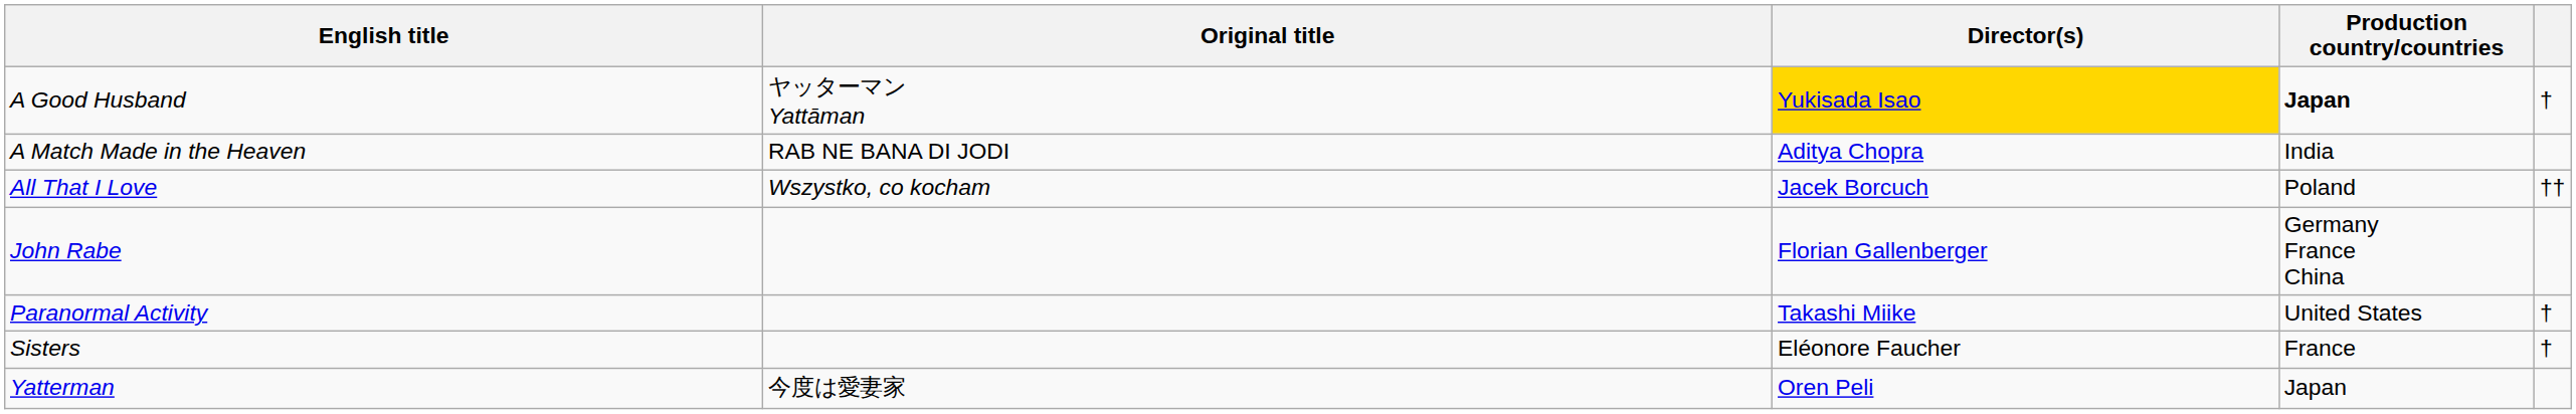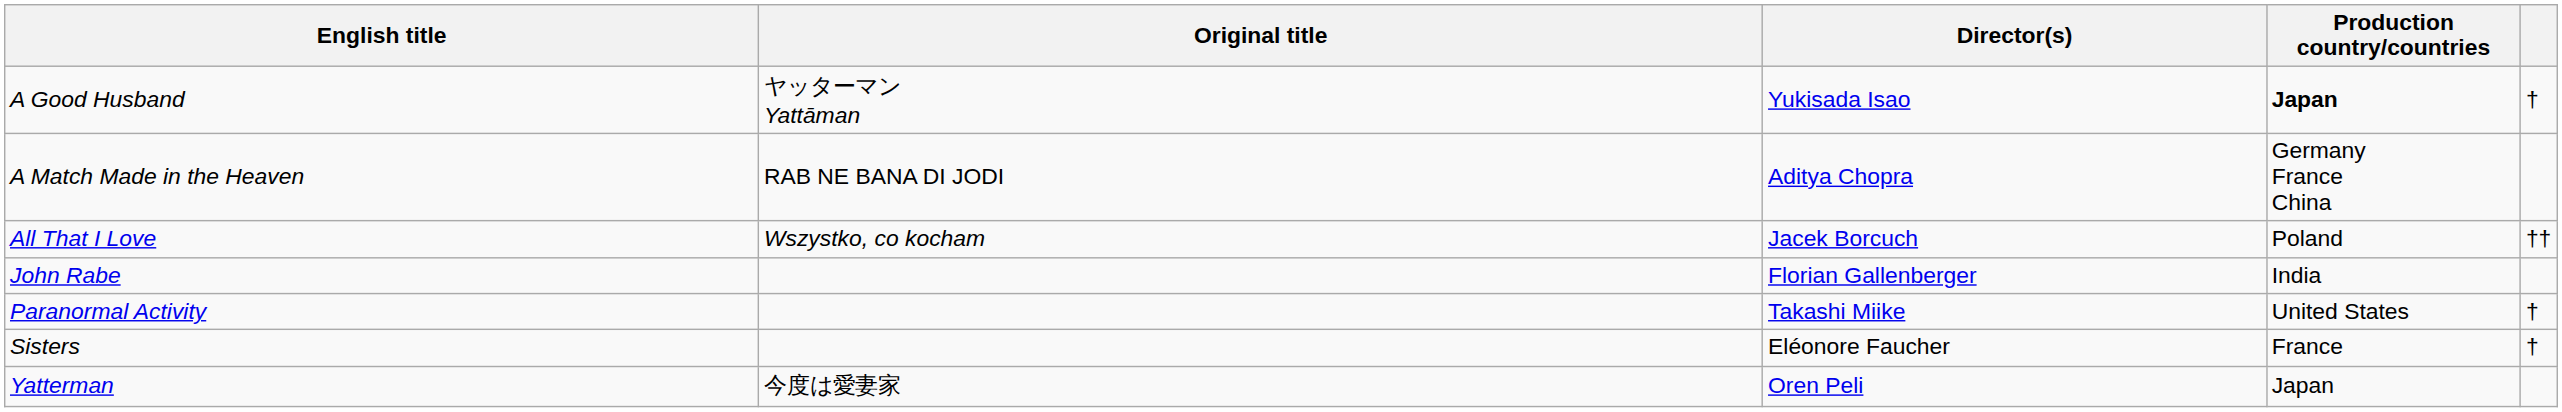 <table class="sortable wikitable" width="90%" cellpadding="5">
 <tr>
 <th width="30%">English title</th>
 <th width="40%">Original title</th>
 <th width="20%">Director(s)</th>
 <th width="10%">Production country/countries</th>
 <th width="3%"></th>
 </tr>
 <tr>
 <td><em>A Good Husband</em></td>
 <td>ヤッターマン<br><em>Yattāman</em></td>
-<td style="background: gold;"><a href='#'>Yukisada Isao</a></td>
+<td><a href='#'>Yukisada Isao</a></td>
 <td><strong>Japan</strong></td>
 <td>†</td>
 </tr>
 <tr>
 <td><em>A Match Made in the Heaven</em></td>
 <td>RAB NE BANA DI JODI</td>
 <td><a href='#'>Aditya Chopra</a></td>
-<td>India</td>
+<td>Germany<br>France<br>China</td>
 <td></td>
 </tr>
 <tr>
 <td><em><a href='#'>All That I Love</a></em></td>
 <td><em>Wszystko, co kocham</em></td>
 <td><a href='#'>Jacek Borcuch</a></td>
 <td>Poland</td>
 <td>††</td>
 </tr>
 <tr>
 <td><em><a href='#'>John Rabe</a></em></td>
 <td></td>
 <td><a href='#'>Florian Gallenberger</a></td>
-<td>Germany<br>France<br>China</td>
+<td>India</td>
 <td></td>
 </tr>
 <tr>
 <td><em><a href='#'>Paranormal Activity</a></em></td>
 <td></td>
 <td><a href='#'>Takashi Miike</a></td>
 <td>United States</td>
 <td>†</td>
 </tr>
 <tr>
 <td><em>Sisters</em></td>
 <td></td>
 <td>Eléonore Faucher</td>
 <td>France</td>
 <td>†</td>
 </tr>
 <tr>
 <td><em><a href='#'>Yatterman</a></em></td>
 <td>今度は愛妻家</td>
 <td><a href='#'>Oren Peli</a></td>
 <td>Japan</td>
 <td></td>
 </tr>
 </table>
